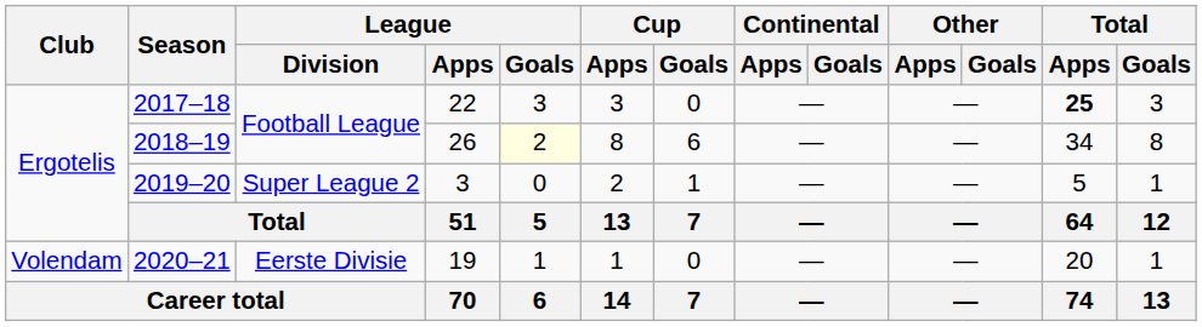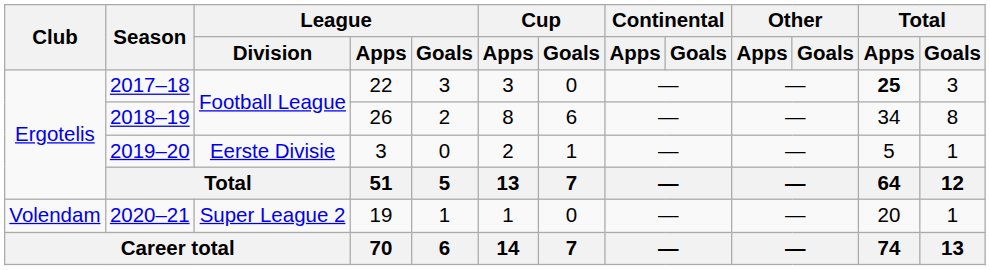 <table class="wikitable" style="text-align: center;">
 <tr>
 <th rowspan="2">Club</th>
 <th rowspan="2">Season</th>
 <th colspan="3">League</th>
 <th colspan="2">Cup</th>
 <th colspan="2">Continental</th>
 <th colspan="2">Other</th>
 <th colspan="2">Total</th>
 </tr>
 <tr>
 <th>Division</th>
 <th>Apps</th>
 <th>Goals</th>
 <th>Apps</th>
 <th>Goals</th>
 <th>Apps</th>
 <th>Goals</th>
 <th>Apps</th>
 <th>Goals</th>
 <th>Apps</th>
 <th>Goals</th>
 </tr>
 <tr>
 <td rowspan="4"><a href='#'>Ergotelis</a></td>
 <td><a href='#'>2017–18</a></td>
 <td rowspan="2"><a href='#'>Football League</a></td>
 <td>22</td>
 <td>3</td>
 <td>3</td>
 <td>0</td>
 <td colspan=2>—</td>
 <td colspan=2>—</td>
 <td><strong>25</strong></td>
 <td>3</td>
 </tr>
 <tr>
 <td><a href='#'>2018–19</a></td>
 <td>26</td>
-<td style="background: lightyellow;">2</td>
+<td>2</td>
 <td>8</td>
 <td>6</td>
 <td colspan=2>—</td>
 <td colspan=2>—</td>
 <td>34</td>
 <td>8</td>
 </tr>
 <tr>
 <td><a href='#'>2019–20</a></td>
-<td><a href='#'>Super League 2</a></td>
+<td><a href='#'>Eerste Divisie</a></td>
 <td>3</td>
 <td>0</td>
 <td>2</td>
 <td>1</td>
 <td colspan=2>—</td>
 <td colspan=2>—</td>
 <td>5</td>
 <td>1</td>
 </tr>
 <tr>
 <th colspan="2">Total</th>
 <th>51</th>
 <th>5</th>
 <th>13</th>
 <th>7</th>
 <th colspan=2>—</th>
 <th colspan=2>—</th>
 <th>64</th>
 <th>12</th>
 </tr>
 <tr>
 <td><a href='#'>Volendam</a></td>
 <td><a href='#'>2020–21</a></td>
-<td><a href='#'>Eerste Divisie</a></td>
+<td><a href='#'>Super League 2</a></td>
 <td>19</td>
 <td>1</td>
 <td>1</td>
 <td>0</td>
 <td colspan=2>—</td>
 <td colspan=2>—</td>
 <td>20</td>
 <td>1</td>
 </tr>
 <tr>
 <th colspan="3">Career total</th>
 <th>70</th>
 <th>6</th>
 <th>14</th>
 <th>7</th>
 <th colspan=2>—</th>
 <th colspan=2>—</th>
 <th>74</th>
 <th>13</th>
 </tr>
 </table>
